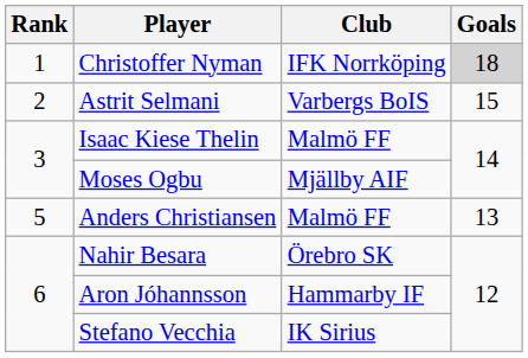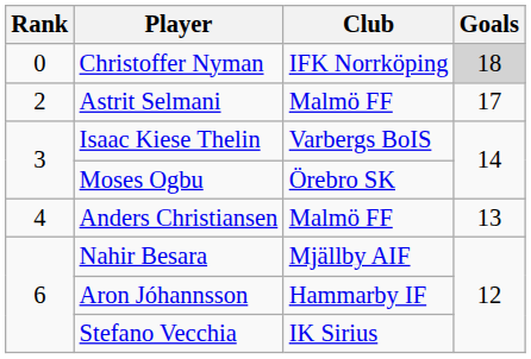 <table class="wikitable" style="text-align:center">
 <tr>
 <th>Rank</th>
 <th>Player</th>
 <th>Club</th>
 <th>Goals</th>
 </tr>
 <tr>
-<td>1</td>
+<td>0</td>
 <td style="text-align: left;"> <a href='#'>Christoffer Nyman</a></td>
 <td style="text-align: left;"><a href='#'>IFK Norrköping</a></td>
 <td style="background: lightgrey;">18</td>
 </tr>
 <tr>
 <td>2</td>
 <td style="text-align: left;"> <a href='#'>Astrit Selmani</a></td>
-<td style="text-align: left;"><a href='#'>Varbergs BoIS</a></td>
-<td>15</td>
+<td style="text-align: left;"><a href='#'>Malmö FF</a></td>
+<td>17</td>
 </tr>
 <tr>
 <td rowspan="2">3</td>
 <td style="text-align: left;"> <a href='#'>Isaac Kiese Thelin</a></td>
-<td style="text-align: left;"><a href='#'>Malmö FF</a></td>
+<td style="text-align: left;"><a href='#'>Varbergs BoIS</a></td>
 <td rowspan="2">14</td>
 </tr>
 <tr>
 <td style="text-align: left;"> <a href='#'>Moses Ogbu</a></td>
-<td style="text-align: left;"><a href='#'>Mjällby AIF</a></td>
+<td style="text-align: left;"><a href='#'>Örebro SK</a></td>
 </tr>
 <tr>
-<td>5</td>
+<td>4</td>
 <td style="text-align: left;"> <a href='#'>Anders Christiansen</a></td>
 <td style="text-align: left;"><a href='#'>Malmö FF</a></td>
 <td>13</td>
 </tr>
 <tr>
 <td rowspan="3">6</td>
 <td style="text-align: left;"> <a href='#'>Nahir Besara</a></td>
-<td style="text-align: left;"><a href='#'>Örebro SK</a></td>
+<td style="text-align: left;"><a href='#'>Mjällby AIF</a></td>
 <td rowspan="3">12</td>
 </tr>
 <tr>
 <td style="text-align: left;"> <a href='#'>Aron Jóhannsson</a></td>
 <td style="text-align: left;"><a href='#'>Hammarby IF</a></td>
 </tr>
 <tr>
 <td style="text-align: left;"> <a href='#'>Stefano Vecchia</a></td>
 <td style="text-align: left;"><a href='#'>IK Sirius</a></td>
 </tr>
 </table>
